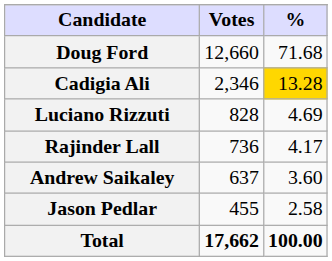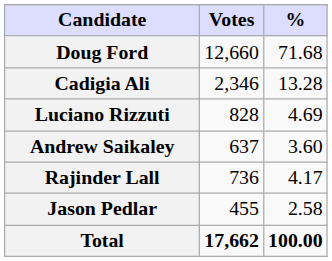 <table class="wikitable plainrowheaders">
 <tr>
 </tr>
 <tr>
 <th scope="col" style="background:#ddf; width:150px;">Candidate</th>
 <th scope="col" style="background:#ddf;">Votes</th>
 <th scope="col" style="background:#ddf;">%</th>
 </tr>
 <tr>
 <th scope="row"><strong>Doug Ford</strong></th>
 <td align="right">12,660</td>
 <td align="right">71.68</td>
 </tr>
 <tr>
 <th scope="row">Cadigia Ali</th>
 <td align="right">2,346</td>
-<td align="right" style="background: gold;">13.28</td>
+<td align="right">13.28</td>
 </tr>
 <tr>
 <th scope="row">Luciano Rizzuti</th>
 <td align="right">828</td>
 <td align="right">4.69</td>
 </tr>
 <tr>
+<th scope="row">Andrew Saikaley</th>
+<td align="right">637</td>
+<td align="right">3.60</td>
+</tr>
+<tr>
 <th scope="row">Rajinder Lall</th>
 <td align="right">736</td>
 <td align="right">4.17</td>
-</tr>
-<tr>
-<th scope="row">Andrew Saikaley</th>
-<td align="right">637</td>
-<td align="right">3.60</td>
 </tr>
 <tr>
 <th scope="row">Jason Pedlar</th>
 <td align="right">455</td>
 <td align="right">2.58</td>
 </tr>
 <tr>
 <th scope="row"><strong>Total</strong></th>
 <td align="right"><strong>17,662</strong></td>
 <td align="right"><strong>100.00</strong></td>
 </tr>
 </table>
